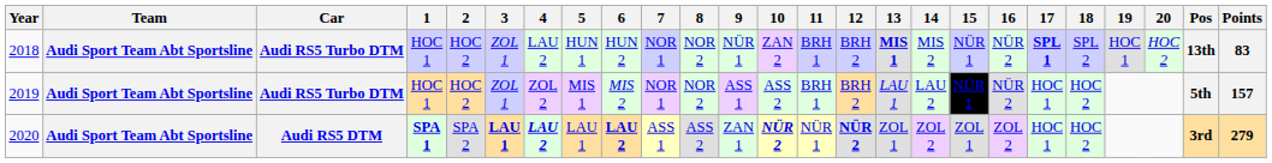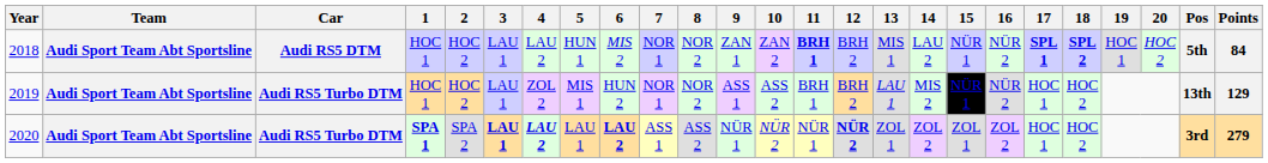 <table class="wikitable" style="text-align:center; font-size:85%">
 <tr>
 <th>Year</th>
 <th>Team</th>
 <th>Car</th>
 <th>1</th>
 <th>2</th>
 <th>3</th>
 <th>4</th>
 <th>5</th>
 <th>6</th>
 <th>7</th>
 <th>8</th>
 <th>9</th>
 <th>10</th>
 <th>11</th>
 <th>12</th>
 <th>13</th>
 <th>14</th>
 <th>15</th>
 <th>16</th>
 <th>17</th>
 <th>18</th>
 <th>19</th>
 <th>20</th>
 <th>Pos</th>
 <th>Points</th>
 </tr>
 <tr>
 <td><a href='#'>2018</a></td>
 <th nowrap><a href='#'>Audi Sport Team Abt Sportsline</a></th>
-<th nowrap><a href='#'>Audi RS5 Turbo DTM</a></th>
+<th nowrap><a href='#'>Audi RS5 DTM</a></th>
 <td style="background:#CFCFFF;"><a href='#'>HOC<br>1</a><br></td>
 <td style="background:#CFCFFF;"><a href='#'>HOC<br>2</a><br></td>
-<td style="background:#CFCFFF;"><em><a href='#'>ZOL<br>1</a></em><br></td>
+<td style="background:#CFCFFF;"><a href='#'>LAU<br>1</a><br></td>
 <td style="background:#DFFFDF;"><a href='#'>LAU<br>2</a><br></td>
 <td style="background:#DFFFDF;"><a href='#'>HUN<br>1</a><br></td>
-<td style="background:#DFFFDF;"><a href='#'>HUN<br>2</a><br></td>
+<td style="background:#DFFFDF;"><em><a href='#'>MIS<br>2</a></em><br></td>
 <td style="background:#CFCFFF;"><a href='#'>NOR<br>1</a><br></td>
 <td style="background:#DFFFDF;"><a href='#'>NOR<br>2</a><br></td>
-<td style="background:#DFFFDF;"><a href='#'>NÜR<br>1</a><br></td>
+<td style="background:#DFFFDF;"><a href='#'>ZAN<br>1</a><br></td>
 <td style="background:#EFCFFF;"><a href='#'>ZAN<br>2</a><br></td>
-<td style="background:#CFCFFF;"><a href='#'>BRH<br>1</a><br></td>
+<td style="background:#CFCFFF;"><strong><a href='#'>BRH<br>1</a><br></strong></td>
 <td style="background:#CFCFFF;"><a href='#'>BRH<br>2</a><br></td>
-<td style="background:#DFDFDF;"><strong><a href='#'>MIS<br>1</a><br></strong></td>
-<td style="background:#DFFFDF;"><a href='#'>MIS<br>2</a><br></td>
+<td style="background:#DFDFDF;"><a href='#'>MIS<br>1</a><br></td>
+<td style="background:#DFFFDF;"><a href='#'>LAU<br>2</a><br></td>
 <td style="background:#CFCFFF;"><a href='#'>NÜR<br>1</a><br></td>
 <td style="background:#DFFFDF;"><a href='#'>NÜR<br>2</a><br></td>
 <td style="background:#CFCFFF;"><strong><a href='#'>SPL<br>1</a><br></strong></td>
-<td style="background:#CFCFFF;"><a href='#'>SPL<br>2</a><br></td>
+<td style="background:#CFCFFF;"><strong><a href='#'>SPL<br>2</a><br></strong></td>
 <td style="background:#DFDFDF;"><a href='#'>HOC<br>1</a><br></td>
 <td style="background:#DFFFDF;"><em><a href='#'>HOC<br>2</a></em><br></td>
-<th>13th</th>
-<th>83</th>
+<th>5th</th>
+<th>84</th>
 </tr>
 <tr>
 <td><a href='#'>2019</a></td>
 <th nowrap><a href='#'>Audi Sport Team Abt Sportsline</a></th>
 <th nowrap><a href='#'>Audi RS5 Turbo DTM</a></th>
 <td style="background:#FFDF9F;"><a href='#'>HOC<br>1</a><br></td>
 <td style="background:#FFDF9F;"><a href='#'>HOC<br>2</a><br></td>
-<td style="background:#CFCFFF;"><em><a href='#'>ZOL<br>1</a></em><br></td>
+<td style="background:#CFCFFF;"><a href='#'>LAU<br>1</a><br></td>
 <td style="background:#EFCFFF;"><a href='#'>ZOL<br>2</a><br></td>
 <td style="background:#EFCFFF;"><a href='#'>MIS<br>1</a><br></td>
-<td style="background:#DFFFDF;"><em><a href='#'>MIS<br>2</a></em><br></td>
+<td style="background:#DFFFDF;"><a href='#'>HUN<br>2</a><br></td>
 <td style="background:#EFCFFF;"><a href='#'>NOR<br>1</a><br></td>
 <td style="background:#DFFFDF;"><a href='#'>NOR<br>2</a><br></td>
 <td style="background:#EFCFFF;"><a href='#'>ASS<br>1</a><br></td>
 <td style="background:#DFFFDF;"><a href='#'>ASS<br>2</a><br></td>
 <td style="background:#DFFFDF;"><a href='#'>BRH<br>1</a><br></td>
 <td style="background:#FFDF9F;"><a href='#'>BRH<br>2</a><br></td>
 <td style="background:#DFDFDF;"><em><a href='#'>LAU<br>1</a></em><br></td>
-<td style="background:#DFFFDF;"><a href='#'>LAU<br>2</a><br></td>
+<td style="background:#DFFFDF;"><a href='#'>MIS<br>2</a><br></td>
 <td style="background:#000000; color:white"><a href='#'><span>NÜR<br>1</span></a><br></td>
 <td style="background:#DFDFDF;"><a href='#'>NÜR<br>2</a><br></td>
 <td style="background:#DFFFDF;"><a href='#'>HOC<br>1</a><br></td>
 <td style="background:#DFFFDF;"><a href='#'>HOC<br>2</a><br></td>
 <td colspan=2></td>
-<th>5th</th>
-<th>157</th>
+<th>13th</th>
+<th>129</th>
 </tr>
 <tr>
 <td><a href='#'>2020</a></td>
 <th nowrap><a href='#'>Audi Sport Team Abt Sportsline</a></th>
-<th nowrap><a href='#'>Audi RS5 DTM</a></th>
+<th nowrap><a href='#'>Audi RS5 Turbo DTM</a></th>
 <td style="background:#DFFFDF;"><strong><a href='#'>SPA<br>1</a></strong><br></td>
 <td style="background:#DFDFDF;"><a href='#'>SPA<br>2</a><br></td>
 <td style="background:#FFDF9F;"><strong><a href='#'>LAU<br>1</a></strong><br></td>
 <td style="background:#DFFFDF;"><strong><em><a href='#'>LAU<br>2</a></em></strong><br></td>
 <td style="background:#FFDF9F;"><a href='#'>LAU<br>1</a> <br></td>
 <td style="background:#FFDF9F;"><strong><a href='#'>LAU<br>2</a></strong><br></td>
 <td style="background:#FFFFBF;"><a href='#'>ASS<br>1</a><br></td>
 <td style="background:#DFDFDF;"><a href='#'>ASS<br>2</a><br></td>
-<td style="background:#DFFFDF;"><a href='#'>ZAN<br>1</a><br></td>
-<td style="background:#FFFFBF;"><strong><em><a href='#'>NÜR<br>2</a></em><br></strong></td>
+<td style="background:#DFFFDF;"><a href='#'>NÜR<br>1</a><br></td>
+<td style="background:#FFFFBF;"><em><a href='#'>NÜR<br>2</a></em><br></td>
 <td style="background:#FFFFBF;"><a href='#'>NÜR<br>1</a><br></td>
 <td style="background:#DFDFDF;"><strong><a href='#'>NÜR<br>2</a></strong><br></td>
 <td style="background:#DFDFDF;"><a href='#'>ZOL<br>1</a><br></td>
 <td style="background:#EFCFFF;"><a href='#'>ZOL<br>2</a><br></td>
 <td style="background:#DFDFDF;"><a href='#'>ZOL<br>1</a><br></td>
 <td style="background:#EFCFFF;"><a href='#'>ZOL<br>2</a><br></td>
 <td style="background:#DFFFDF;"><a href='#'>HOC<br>1</a><br></td>
 <td style="background:#DFFFDF;"><a href='#'>HOC<br>2</a><br></td>
 <td colspan=2></td>
 <th style="background:#FFDF9F;">3rd</th>
 <th style="background:#FFDF9F;">279</th>
 </tr>
 </table>
